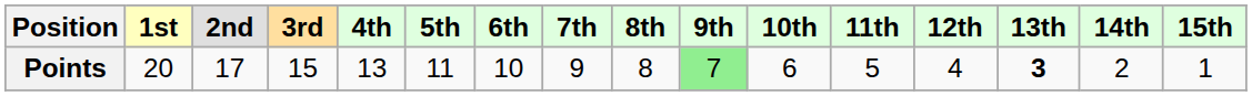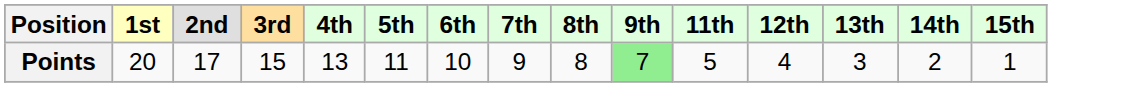 <table class="wikitable" style="font-size:85%; text-align:center">
 <tr>
 <th>Position</th>
 <td style="background:#ffffbf;"> <strong>1st</strong> </td>
 <td style="background:#dfdfdf;"> <strong>2nd</strong> </td>
 <td style="background:#ffdf9f;"> <strong>3rd</strong> </td>
 <td style="background:#dfffdf;"> <strong>4th</strong> </td>
 <td style="background:#dfffdf;"> <strong>5th</strong> </td>
 <td style="background:#dfffdf;"> <strong>6th</strong> </td>
 <td style="background:#dfffdf;"> <strong>7th</strong> </td>
 <td style="background:#dfffdf;"> <strong>8th</strong> </td>
 <td style="background:#dfffdf;"> <strong>9th</strong> </td>
-<td style="background:#dfffdf;"> <strong>10th</strong> </td>
 <td style="background:#dfffdf;"> <strong>11th</strong> </td>
 <td style="background:#dfffdf;"> <strong>12th</strong> </td>
 <td style="background:#dfffdf;"> <strong>13th</strong> </td>
 <td style="background:#dfffdf;"> <strong>14th</strong> </td>
 <td style="background:#dfffdf;"> <strong>15th</strong> </td>
 </tr>
 <tr>
 <th>Points</th>
 <td>20</td>
 <td>17</td>
 <td>15</td>
 <td>13</td>
 <td>11</td>
 <td>10</td>
 <td>9</td>
 <td>8</td>
 <td style="background: lightgreen;">7</td>
-<td>6</td>
 <td>5</td>
 <td>4</td>
-<td><strong>3</strong></td>
+<td>3</td>
 <td>2</td>
 <td>1</td>
 </tr>
 </table>
